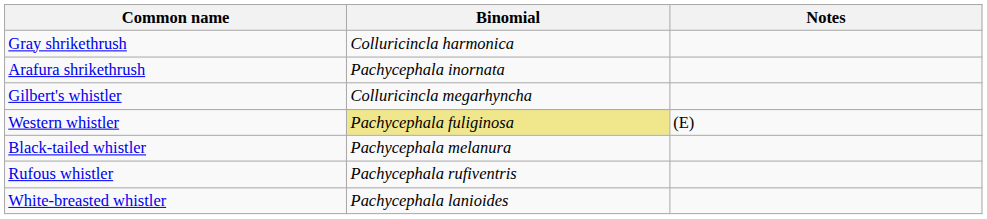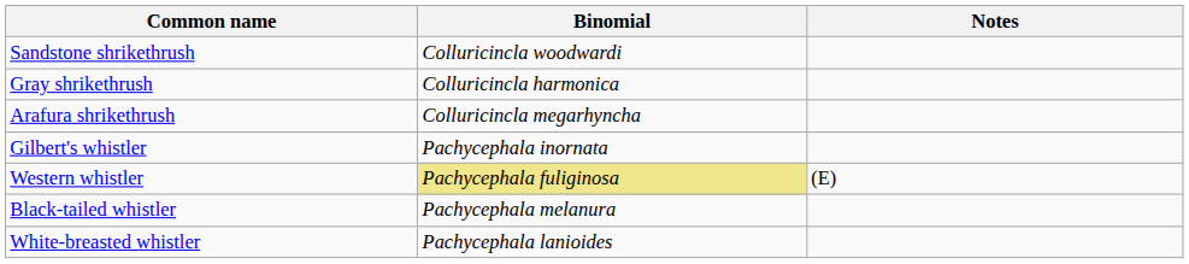 <table style="width:60%;" class="wikitable">
 <tr>
 <th width=35%>Common name</th>
 <th width=33%>Binomial</th>
 <th width=32%>Notes</th>
+</tr>
+<tr>
+<td><a href='#'>Sandstone shrikethrush</a></td>
+<td><em>Colluricincla woodwardi</em></td>
+<td></td>
 </tr>
 <tr>
 <td><a href='#'>Gray shrikethrush</a></td>
 <td><em>Colluricincla harmonica</em></td>
 <td></td>
 </tr>
 <tr>
 <td><a href='#'>Arafura shrikethrush</a></td>
-<td><em>Pachycephala inornata</em></td>
+<td><em>Colluricincla megarhyncha</em></td>
 <td></td>
 </tr>
 <tr>
 <td><a href='#'>Gilbert's whistler</a></td>
-<td><em>Colluricincla megarhyncha</em></td>
+<td><em>Pachycephala inornata</em></td>
 <td></td>
 </tr>
 <tr>
 <td><a href='#'>Western whistler</a></td>
 <td style="background: khaki;"><em>Pachycephala fuliginosa</em></td>
 <td>(E)</td>
 </tr>
 <tr>
 <td><a href='#'>Black-tailed whistler</a></td>
 <td><em>Pachycephala melanura</em></td>
 <td></td>
 </tr>
 <tr>
-<td><a href='#'>Rufous whistler</a></td>
-<td><em>Pachycephala rufiventris</em></td>
-<td></td>
-</tr>
-<tr>
 <td><a href='#'>White-breasted whistler</a></td>
 <td><em>Pachycephala lanioides</em></td>
 <td></td>
 </tr>
 </table>
